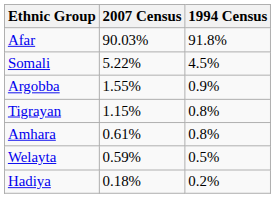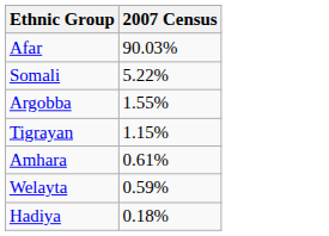 <table class="wikitable">
 <tr>
 <th>Ethnic Group</th>
 <th>2007 Census</th>
-<th>1994 Census</th>
 </tr>
 <tr>
 <td><a href='#'>Afar</a></td>
 <td>90.03%</td>
-<td>91.8%</td>
 </tr>
 <tr>
 <td><a href='#'>Somali</a></td>
 <td>5.22%</td>
-<td>4.5%</td>
 </tr>
 <tr>
 <td><a href='#'>Argobba</a></td>
 <td>1.55%</td>
-<td>0.9%</td>
 </tr>
 <tr>
 <td><a href='#'>Tigrayan</a></td>
 <td>1.15%</td>
-<td>0.8%</td>
 </tr>
 <tr>
 <td><a href='#'>Amhara</a></td>
 <td>0.61%</td>
-<td>0.8%</td>
 </tr>
 <tr>
 <td><a href='#'>Welayta</a></td>
 <td>0.59%</td>
-<td>0.5%</td>
 </tr>
 <tr>
 <td><a href='#'>Hadiya</a></td>
 <td>0.18%</td>
-<td>0.2%</td>
 </tr>
 </table>
